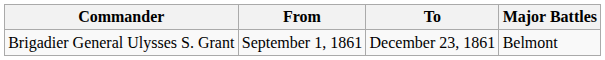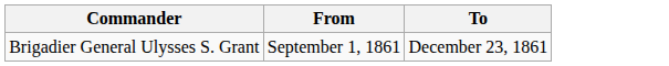 <table class="wikitable">
 <tr>
 <th>Commander</th>
 <th>From</th>
 <th>To</th>
-<th>Major Battles</th>
 </tr>
 <tr>
 <td>Brigadier General Ulysses S. Grant</td>
 <td>September 1, 1861</td>
 <td>December 23, 1861</td>
-<td>Belmont</td>
 </tr>
 </table>
